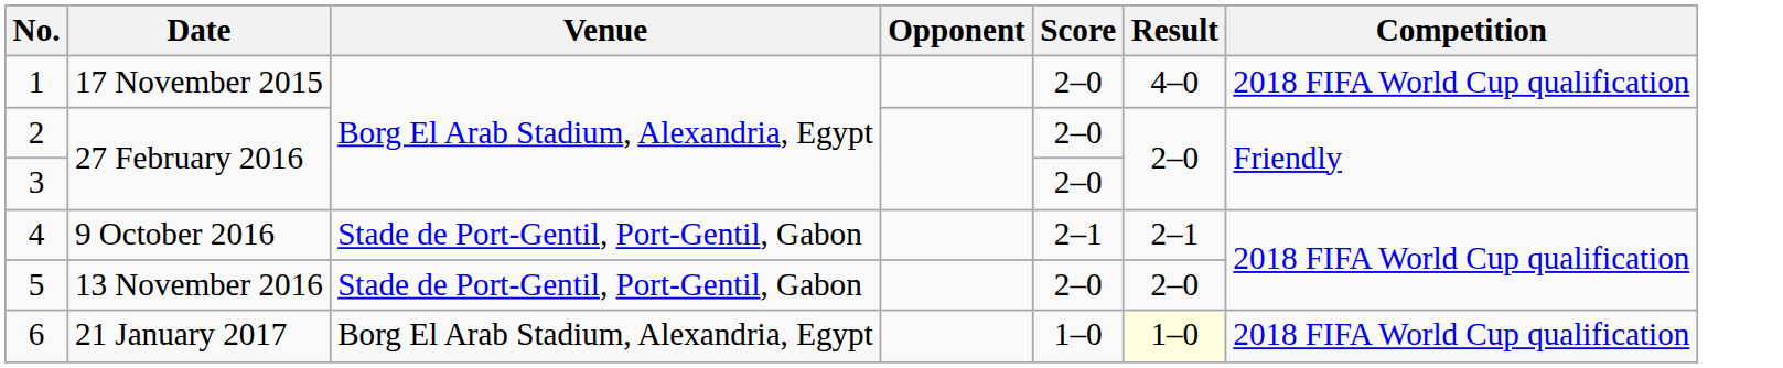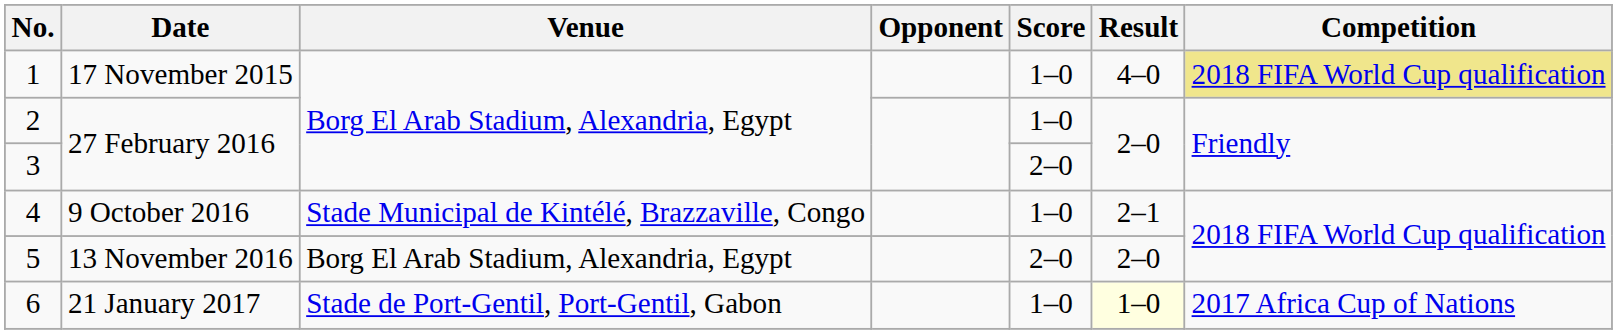 <table class="wikitable sortable">
 <tr>
 <th scope="col">No.</th>
 <th scope="col">Date</th>
 <th scope="col">Venue</th>
 <th scope="col">Opponent</th>
 <th scope="col">Score</th>
 <th scope="col">Result</th>
 <th scope="col">Competition</th>
 </tr>
 <tr>
 <td align=center>1</td>
 <td>17 November 2015</td>
 <td rowspan=3><a href='#'>Borg El Arab Stadium</a>, <a href='#'>Alexandria</a>, Egypt</td>
 <td></td>
-<td align=center>2–0</td>
+<td align=center>1–0</td>
 <td align=center>4–0</td>
-<td><a href='#'>2018 FIFA World Cup qualification</a></td>
+<td style="background: khaki;"><a href='#'>2018 FIFA World Cup qualification</a></td>
 </tr>
 <tr>
 <td align=center>2</td>
 <td rowspan=2>27 February 2016</td>
 <td rowspan=2></td>
-<td align=center>2–0</td>
+<td align=center>1–0</td>
 <td rowspan=2 align=center>2–0</td>
 <td rowspan=2><a href='#'>Friendly</a></td>
 </tr>
 <tr>
 <td align=center>3</td>
 <td align=center>2–0</td>
 </tr>
 <tr>
 <td align=center>4</td>
 <td>9 October 2016</td>
-<td><a href='#'>Stade de Port-Gentil</a>, <a href='#'>Port-Gentil</a>, Gabon</td>
+<td><a href='#'>Stade Municipal de Kintélé</a>, <a href='#'>Brazzaville</a>, Congo</td>
 <td></td>
-<td align=center>2–1</td>
+<td align=center>1–0</td>
 <td align=center>2–1</td>
 <td rowspan=2><a href='#'>2018 FIFA World Cup qualification</a></td>
 </tr>
 <tr>
 <td align=center>5</td>
 <td>13 November 2016</td>
-<td><a href='#'>Stade de Port-Gentil</a>, <a href='#'>Port-Gentil</a>, Gabon</td>
+<td>Borg El Arab Stadium, Alexandria, Egypt</td>
 <td></td>
 <td align=center>2–0</td>
 <td align=center>2–0</td>
 </tr>
 <tr>
 <td align=center>6</td>
 <td>21 January 2017</td>
-<td>Borg El Arab Stadium, Alexandria, Egypt</td>
+<td><a href='#'>Stade de Port-Gentil</a>, <a href='#'>Port-Gentil</a>, Gabon</td>
 <td></td>
 <td align=center>1–0</td>
 <td align=center style="background: lightyellow;">1–0</td>
-<td><a href='#'>2018 FIFA World Cup qualification</a></td>
+<td><a href='#'>2017 Africa Cup of Nations</a></td>
 </tr>
 </table>
